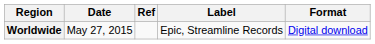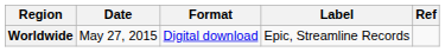 <table class="wikitable plainrowheaders unsortable">
 <tr>
 <th>Region</th>
 <th>Date</th>
+<th>Format</th>
+<th>Label</th>
 <th>Ref</th>
-<th>Label</th>
-<th>Format</th>
 </tr>
 <tr>
 <th scope="row">Worldwide</th>
 <td>May 27, 2015</td>
+<td><a href='#'>Digital download</a></td>
+<td rowspan="1">Epic, Streamline Records</td>
 <td></td>
-<td rowspan="1">Epic, Streamline Records</td>
-<td><a href='#'>Digital download</a></td>
 </tr>
 </table>
